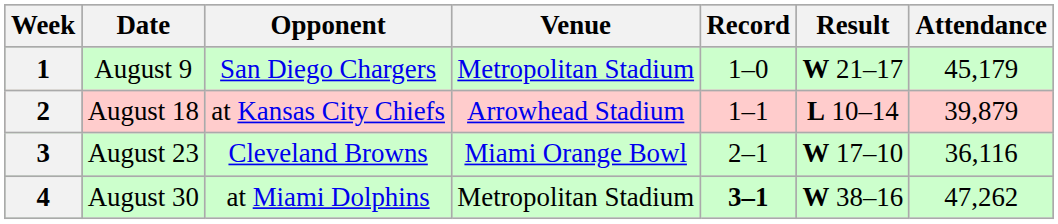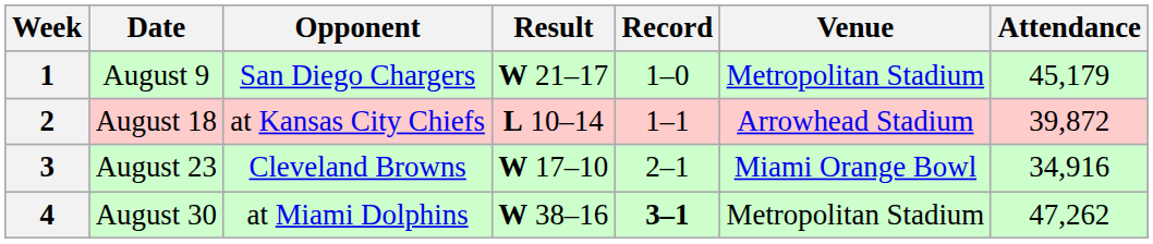 <table class="wikitable" style="text-align:center">
 <tr>
 <th>Week</th>
 <th>Date</th>
 <th>Opponent</th>
+<th>Result</th>
+<th>Record</th>
 <th>Venue</th>
-<th>Record</th>
-<th>Result</th>
 <th>Attendance</th>
 </tr>
 <tr style="background:#cfc">
 <th>1</th>
 <td>August 9</td>
 <td><a href='#'>San Diego Chargers</a></td>
+<td><strong>W</strong> 21–17</td>
+<td>1–0</td>
 <td><a href='#'>Metropolitan Stadium</a></td>
-<td>1–0</td>
-<td><strong>W</strong> 21–17</td>
 <td>45,179</td>
 </tr>
 <tr style="background:#fcc">
 <th>2</th>
 <td>August 18</td>
 <td>at <a href='#'>Kansas City Chiefs</a></td>
+<td><strong>L</strong> 10–14</td>
+<td>1–1</td>
 <td><a href='#'>Arrowhead Stadium</a></td>
-<td>1–1</td>
-<td><strong>L</strong> 10–14</td>
-<td>39,879</td>
+<td>39,872</td>
 </tr>
 <tr style="background:#cfc">
 <th>3</th>
 <td>August 23</td>
 <td><a href='#'>Cleveland Browns</a></td>
+<td><strong>W</strong> 17–10</td>
+<td>2–1</td>
 <td><a href='#'>Miami Orange Bowl</a></td>
-<td>2–1</td>
-<td><strong>W</strong> 17–10</td>
-<td>36,116</td>
+<td>34,916</td>
 </tr>
 <tr style="background:#cfc">
 <th>4</th>
 <td>August 30</td>
 <td>at <a href='#'>Miami Dolphins</a></td>
+<td><strong>W</strong> 38–16</td>
+<td><strong>3–1</strong></td>
 <td>Metropolitan Stadium</td>
-<td><strong>3–1</strong></td>
-<td><strong>W</strong> 38–16</td>
 <td>47,262</td>
 </tr>
 </table>
